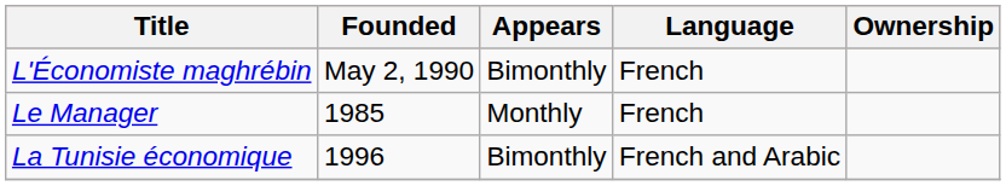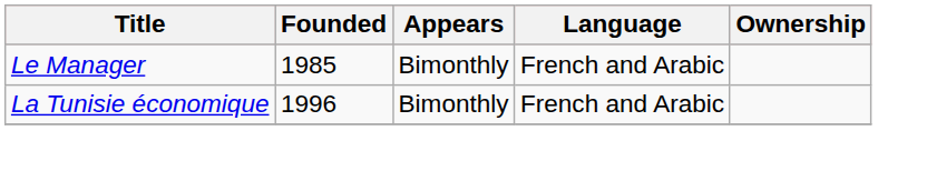 <table class="wikitable center">
 <tr align="center" bgcolor="#ffbbbb">
 <th>Title</th>
 <th>Founded</th>
 <th>Appears</th>
 <th>Language</th>
 <th>Ownership</th>
 </tr>
 <tr>
-<td><em><a href='#'>L'Économiste maghrébin</a></em></td>
-<td>May 2, 1990</td>
-<td>Bimonthly</td>
-<td>French</td>
-<td></td>
-</tr>
-<tr>
 <td><em><a href='#'>Le Manager</a></em></td>
 <td>1985</td>
-<td>Monthly</td>
-<td>French</td>
+<td>Bimonthly</td>
+<td>French and Arabic</td>
 <td></td>
 </tr>
 <tr>
 <td><em><a href='#'>La Tunisie économique</a></em></td>
 <td>1996</td>
 <td>Bimonthly</td>
 <td>French and Arabic</td>
 <td></td>
 </tr>
 <tr>
 </tr>
 </table>
